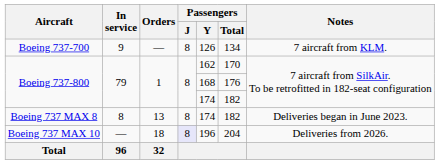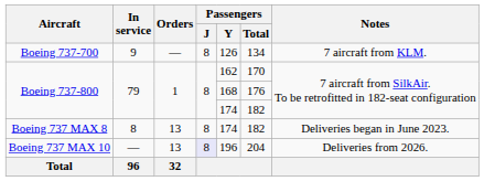 <table class="wikitable" style="margin:0.5em auto; text-align:center">
 <tr>
 <th rowspan="2">Aircraft</th>
 <th rowspan="2">In <br> service</th>
 <th rowspan="2">Orders</th>
 <th colspan="3">Passengers</th>
 <th rowspan="2">Notes</th>
 </tr>
 <tr>
 <th style="width:20px;"><abbr>J</abbr></th>
 <th style="width:20px;"><abbr>Y</abbr></th>
 <th style="width:20px;">Total</th>
 </tr>
 <tr>
 <td><a href='#'>Boeing 737-700</a></td>
 <td>9</td>
 <td>—</td>
 <td>8</td>
 <td>126</td>
 <td>134</td>
 <td>7 aircraft from <a href='#'>KLM</a>.</td>
 </tr>
 <tr>
 <td rowspan="3"><a href='#'>Boeing 737-800</a></td>
 <td rowspan="3">79</td>
 <td rowspan="3">1</td>
 <td rowspan="3">8</td>
 <td>162</td>
 <td>170</td>
 <td rowspan="3">7 aircraft from <a href='#'>SilkAir</a>.<br>To be retrofitted in 182-seat configuration</td>
 </tr>
 <tr>
 <td>168</td>
 <td>176</td>
 </tr>
 <tr>
 <td>174</td>
 <td>182</td>
 </tr>
 <tr>
 <td><a href='#'>Boeing 737 MAX 8</a></td>
 <td>8</td>
 <td>13</td>
 <td>8</td>
 <td>174</td>
 <td>182</td>
 <td>Deliveries began in June 2023.</td>
 </tr>
 <tr>
 <td><a href='#'>Boeing 737 MAX 10</a></td>
 <td>—</td>
-<td>18</td>
+<td>13</td>
 <td style="background: lavender;">8</td>
 <td>196</td>
 <td>204</td>
 <td>Deliveries from 2026.</td>
 </tr>
 <tr>
 <th>Total</th>
 <th>96</th>
 <th>32</th>
 <th colspan="3"></th>
 <th></th>
 </tr>
 </table>
